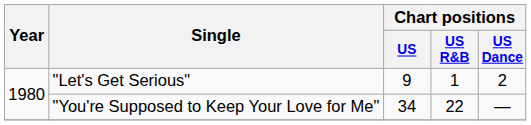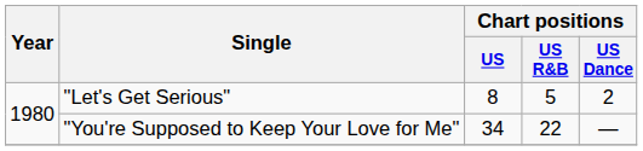 <table class="wikitable" style="text-align:center;">
 <tr>
 <th rowspan="2">Year</th>
 <th rowspan="2">Single</th>
 <th colspan="3">Chart positions</th>
 </tr>
 <tr style="font-size:smaller;">
 <th width="40"><a href='#'>US</a></th>
 <th width="40"><a href='#'>US<br>R&B</a></th>
 <th width="40"><a href='#'>US<br>Dance</a></th>
 </tr>
 <tr>
 <td rowspan="2">1980</td>
 <td align="left">"Let's Get Serious"</td>
-<td>9</td>
-<td>1</td>
+<td>8</td>
+<td>5</td>
 <td>2</td>
 </tr>
 <tr>
 <td align="left">"You're Supposed to Keep Your Love for Me"</td>
 <td>34</td>
 <td>22</td>
 <td>—</td>
 </tr>
 <tr>
 </tr>
 </table>
